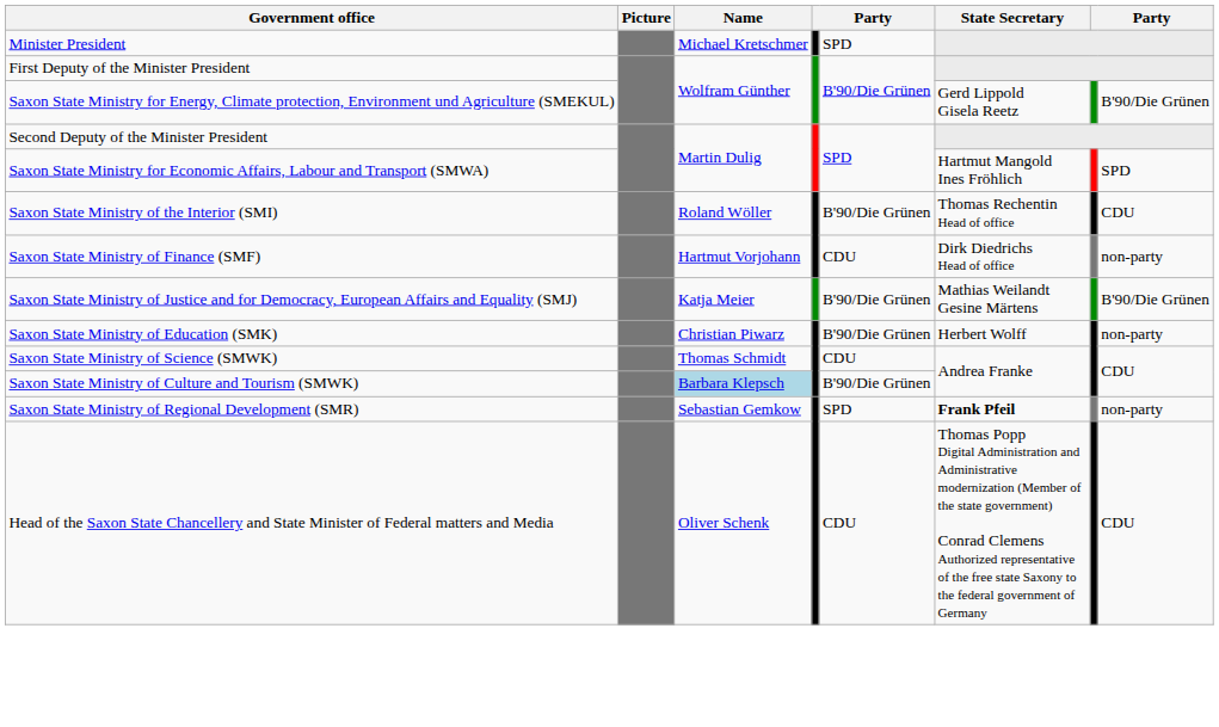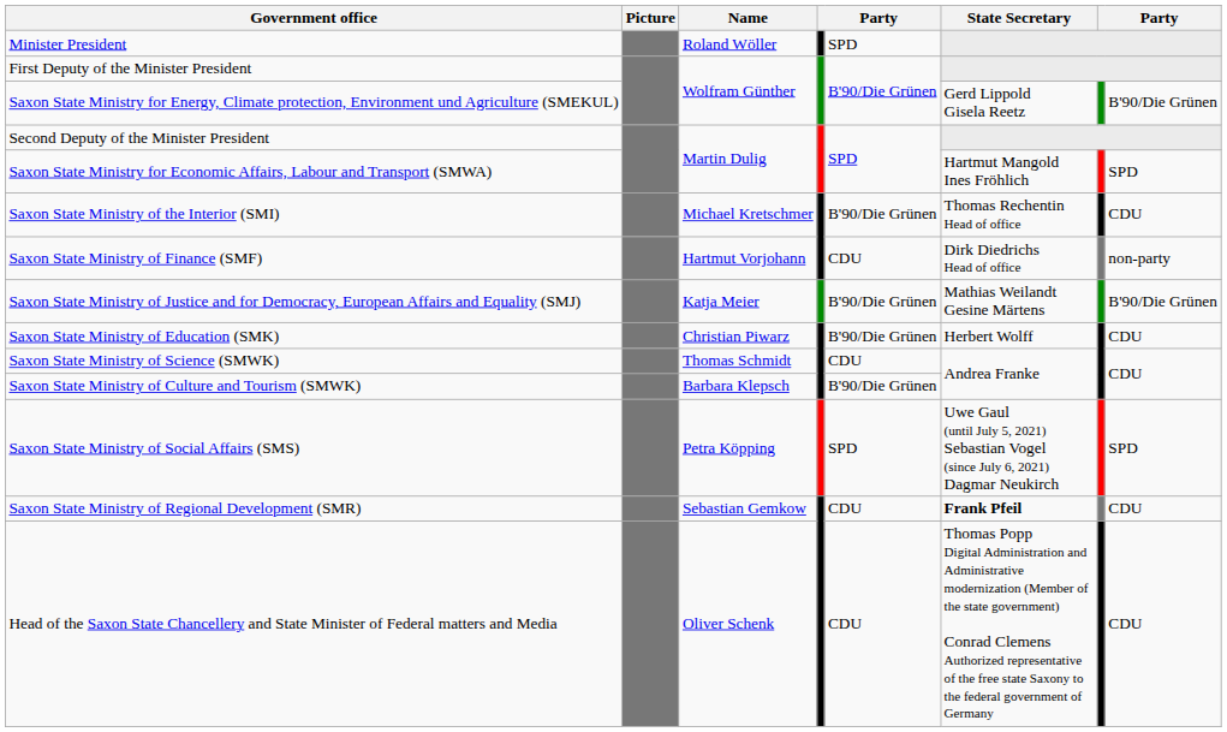 <table class="wikitable">
 <tr>
 <th>Government office</th>
 <th>Picture</th>
 <th>Name</th>
 <th colspan="2">Party</th>
 <th width=150>State Secretary</th>
 <th colspan="2">Party</th>
 </tr>
 <tr>
 <td><a href='#'>Minister President</a></td>
 <td style="padding:0;background-color:#777;text-align:center;vertical-align:middle;"></td>
-<td><a href='#'>Michael Kretschmer</a></td>
+<td><a href='#'>Roland Wöller</a></td>
 <td style="background:#000000"></td>
 <td>SPD</td>
 <td colspan="3" style="background:#EBEBEB;"></td>
 </tr>
 <tr>
 <td>First Deputy of the Minister President</td>
 <td rowspan="2" style="padding:0;background-color:#777;text-align:center;vertical-align:middle;"></td>
 <td rowspan="2"><a href='#'>Wolfram Günther</a></td>
 <td rowspan="2" bgcolor="#008b00"></td>
 <td rowspan="2"><a href='#'>B'90/Die Grünen</a></td>
 <td colspan="3" style="background:#EBEBEB;"></td>
 </tr>
 <tr>
 <td><a href='#'>Saxon State Ministry for Energy, Climate protection, Environment und Agriculture</a> (SMEKUL)</td>
 <td>Gerd Lippold<br>Gisela Reetz</td>
 <td style="background:#008b00"></td>
 <td>B'90/Die Grünen</td>
 </tr>
 <tr>
 <td>Second Deputy of the Minister President</td>
 <td rowspan="2" style="padding:0;background-color:#777;text-align:center;vertical-align:middle;"></td>
 <td rowspan="2"><a href='#'>Martin Dulig</a></td>
 <td bgcolor="#ff0000" rowspan="2"></td>
 <td rowspan="2"><a href='#'>SPD</a></td>
 <td colspan="3" style="background:#EBEBEB;"></td>
 </tr>
 <tr>
 <td><a href='#'>Saxon State Ministry for Economic Affairs, Labour and Transport</a> (SMWA)</td>
 <td>Hartmut Mangold<br>Ines Fröhlich</td>
 <td style="background:#FF0000"></td>
 <td>SPD</td>
 </tr>
 <tr>
 <td><a href='#'>Saxon State Ministry of the Interior</a> (SMI)</td>
 <td style="padding:0;background-color:#777;text-align:center;vertical-align:middle;"></td>
-<td><a href='#'>Roland Wöller</a></td>
+<td><a href='#'>Michael Kretschmer</a></td>
 <td rowspan="2" style="background:#000000"></td>
 <td>B'90/Die Grünen</td>
 <td>Thomas Rechentin<br><small>Head of office</small></td>
 <td style="background:#000000"></td>
 <td>CDU</td>
 </tr>
 <tr>
 <td><a href='#'>Saxon State Ministry of Finance</a> (SMF)</td>
 <td style="padding:0;background-color:#777;text-align:center;vertical-align:middle;"></td>
 <td><a href='#'>Hartmut Vorjohann</a></td>
 <td>CDU</td>
 <td>Dirk Diedrichs<br><small>Head of office</small></td>
 <td style="padding:0;background-color:#777;text-align:center;vertical-align:middle;"></td>
 <td>non-party</td>
 </tr>
 <tr>
 <td><a href='#'>Saxon State Ministry of Justice and for Democracy, European Affairs and Equality</a> (SMJ)</td>
 <td style="padding:0;background-color:#777;text-align:center;vertical-align:middle;"></td>
 <td><a href='#'>Katja Meier</a></td>
 <td style="background:#008b00"></td>
 <td>B'90/Die Grünen</td>
 <td>Mathias Weilandt<br>Gesine Märtens</td>
 <td style="background:#008b00"></td>
 <td>B'90/Die Grünen</td>
 </tr>
 <tr>
 <td><a href='#'>Saxon State Ministry of Education</a> (SMK)</td>
 <td style="padding:0;background-color:#777;text-align:center;vertical-align:middle;"></td>
 <td><a href='#'>Christian Piwarz</a></td>
 <td rowspan="3" style="background:#000000"></td>
 <td>B'90/Die Grünen</td>
 <td>Herbert Wolff</td>
 <td rowspan="3" style="background:#000000"></td>
-<td>non-party</td>
+<td>CDU</td>
 </tr>
 <tr>
 <td><a href='#'>Saxon State Ministry of Science</a> (SMWK)</td>
 <td style="padding:0;background-color:#777;text-align:center;vertical-align:middle;"></td>
 <td><a href='#'>Thomas Schmidt</a></td>
 <td>CDU</td>
 <td rowspan="2">Andrea Franke</td>
 <td rowspan="2">CDU</td>
 </tr>
 <tr>
 <td><a href='#'>Saxon State Ministry of Culture and Tourism</a> (SMWK)</td>
 <td style="padding:0;background-color:#777;text-align:center;vertical-align:middle;"></td>
-<td style="background: lightblue;"><a href='#'>Barbara Klepsch</a></td>
+<td><a href='#'>Barbara Klepsch</a></td>
 <td>B'90/Die Grünen</td>
+</tr>
+<tr>
+<td><a href='#'>Saxon State Ministry of Social Affairs</a> (SMS)</td>
+<td style="padding:0;background-color:#777;text-align:center;vertical-align:middle;"></td>
+<td><a href='#'>Petra Köpping</a></td>
+<td style="background:#FF0000"></td>
+<td>SPD</td>
+<td>Uwe Gaul<br><small>(until July 5, 2021)</small><br>Sebastian Vogel<br><small>(since July 6, 2021)</small><br>Dagmar Neukirch<br></td>
+<td style="background:#FF0000"></td>
+<td>SPD</td>
 </tr>
 <tr>
 <td><a href='#'>Saxon State Ministry of Regional Development</a> (SMR)</td>
 <td style="padding:0;background-color:#777;text-align:center;vertical-align:middle;"></td>
 <td><a href='#'>Sebastian Gemkow</a></td>
 <td rowspan="2" style="background:#000000"></td>
-<td>SPD</td>
+<td>CDU</td>
 <td><strong>Frank Pfeil</strong></td>
 <td style="padding:0;background-color:#777;text-align:center;vertical-align:middle;"></td>
-<td>non-party</td>
+<td>CDU</td>
 </tr>
 <tr>
 <td>Head of the <a href='#'>Saxon State Chancellery</a> and State Minister of Federal matters and Media</td>
 <td style="padding:0;background-color:#777;text-align:center;vertical-align:middle;"></td>
 <td><a href='#'>Oliver Schenk</a></td>
 <td>CDU</td>
 <td>Thomas Popp<br><small>Digital Administration and Administrative modernization (Member of the state government)</small><br><br>Conrad Clemens<br><small>Authorized representative of the free state Saxony to the federal government of Germany</small><br></td>
 <td style="background:#000000"></td>
 <td>CDU</td>
 </tr>
 </table>
